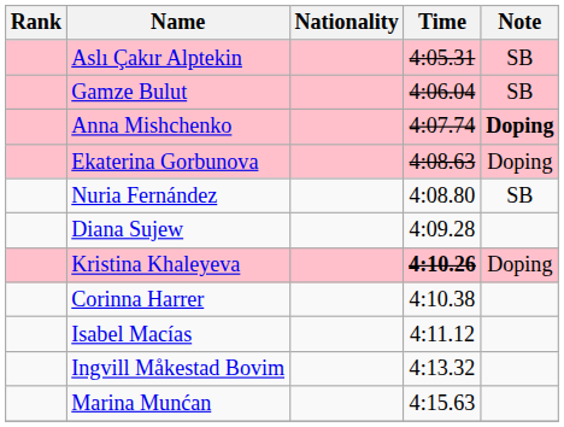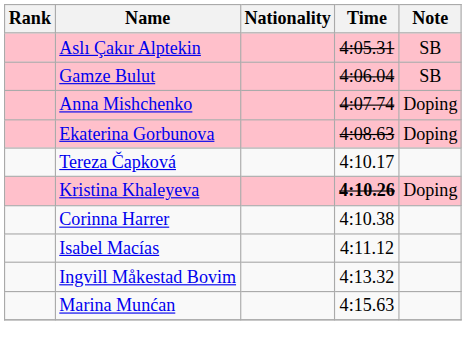 <table class="wikitable sortable" style="text-align:center">
 <tr>
 <th>Rank</th>
 <th>Name</th>
 <th>Nationality</th>
 <th>Time</th>
 <th>Note</th>
 </tr>
 <tr bgcolor=pink>
 <td></td>
 <td align="left"><a href='#'>Aslı Çakır Alptekin</a></td>
 <td align=left></td>
 <td><s>4:05.31 </s></td>
 <td>SB</td>
 </tr>
 <tr bgcolor=pink>
 <td></td>
 <td align="left"><a href='#'>Gamze Bulut</a></td>
 <td align=left></td>
 <td><s>4:06.04</s></td>
 <td>SB</td>
 </tr>
 <tr bgcolor=pink>
 <td></td>
 <td align="left"><a href='#'>Anna Mishchenko</a></td>
 <td align=left></td>
 <td><s>4:07.74</s></td>
-<td><strong>Doping</strong></td>
+<td>Doping</td>
 </tr>
 <tr bgcolor=pink>
 <td></td>
 <td align="left"><a href='#'>Ekaterina Gorbunova</a></td>
 <td align=left></td>
 <td><s>4:08.63</s></td>
 <td>Doping</td>
 </tr>
 <tr>
 <td></td>
-<td align="left"><a href='#'>Nuria Fernández</a></td>
+<td align="left"><a href='#'>Tereza Čapková</a></td>
 <td align=left></td>
-<td>4:08.80</td>
-<td>SB</td>
-</tr>
-<tr>
-<td></td>
-<td align="left"><a href='#'>Diana Sujew</a></td>
-<td align=left></td>
-<td>4:09.28</td>
+<td>4:10.17</td>
 <td></td>
 </tr>
 <tr bgcolor=pink>
 <td></td>
 <td align="left"><a href='#'>Kristina Khaleyeva</a></td>
 <td align=left></td>
 <td><strong><s>4:10.26</s></strong></td>
 <td>Doping</td>
 </tr>
 <tr>
 <td></td>
 <td align="left"><a href='#'>Corinna Harrer</a></td>
 <td align=left></td>
 <td>4:10.38</td>
 <td></td>
 </tr>
 <tr>
 <td></td>
 <td align="left"><a href='#'>Isabel Macías</a></td>
 <td align=left></td>
 <td>4:11.12</td>
 <td></td>
 </tr>
 <tr>
 <td></td>
 <td align="left"><a href='#'>Ingvill Måkestad Bovim</a></td>
 <td align=left></td>
 <td>4:13.32</td>
 <td></td>
 </tr>
 <tr>
 <td></td>
 <td align="left"><a href='#'>Marina Munćan</a></td>
 <td align=left></td>
 <td>4:15.63</td>
 <td></td>
 </tr>
 <tr>
 </tr>
 </table>
